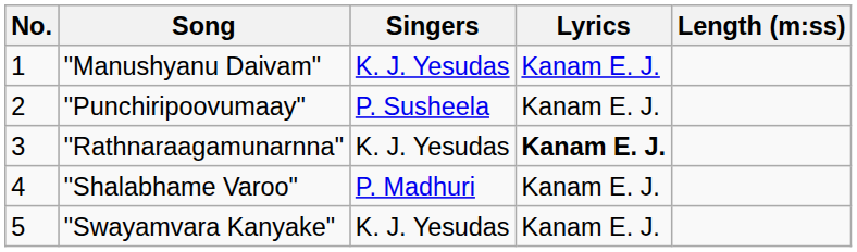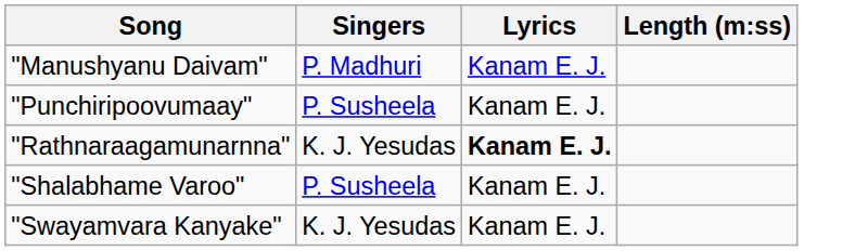 <table class="wikitable" style="font-size:95%;">
 <tr>
-<th>No.</th>
 <th>Song</th>
 <th>Singers</th>
 <th>Lyrics</th>
 <th>Length (m:ss)</th>
 </tr>
 <tr>
-<td>1</td>
 <td>"Manushyanu Daivam"</td>
-<td><a href='#'>K. J. Yesudas</a></td>
+<td><a href='#'>P. Madhuri</a></td>
 <td><a href='#'>Kanam E. J.</a></td>
 <td></td>
 </tr>
 <tr>
-<td>2</td>
 <td>"Punchiripoovumaay"</td>
 <td><a href='#'>P. Susheela</a></td>
 <td>Kanam E. J.</td>
 <td></td>
 </tr>
 <tr>
-<td>3</td>
 <td>"Rathnaraagamunarnna"</td>
 <td>K. J. Yesudas</td>
 <td><strong>Kanam E. J.</strong></td>
 <td></td>
 </tr>
 <tr>
-<td>4</td>
 <td>"Shalabhame Varoo"</td>
-<td><a href='#'>P. Madhuri</a></td>
+<td><a href='#'>P. Susheela</a></td>
 <td>Kanam E. J.</td>
 <td></td>
 </tr>
 <tr>
-<td>5</td>
 <td>"Swayamvara Kanyake"</td>
 <td>K. J. Yesudas</td>
 <td>Kanam E. J.</td>
 <td></td>
 </tr>
 </table>
